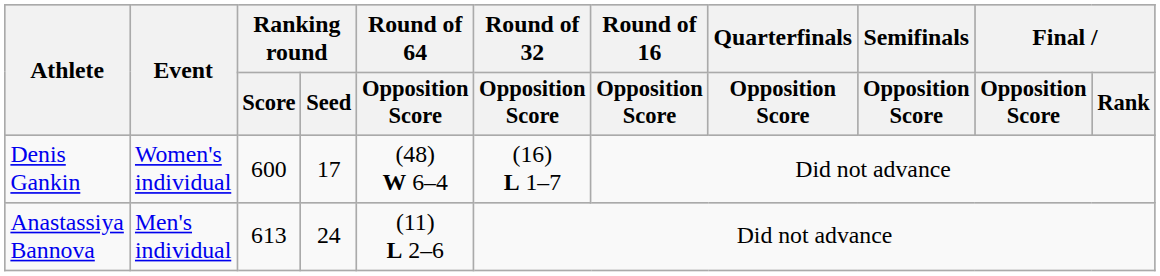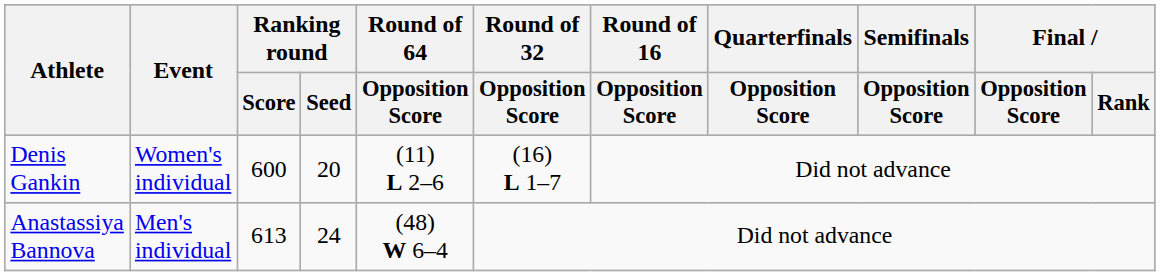 <table class="wikitable" style="font-size:90%">
 <tr>
 <th rowspan="2">Athlete</th>
 <th rowspan="2">Event</th>
 <th colspan="2">Ranking round</th>
 <th>Round of 64</th>
 <th>Round of 32</th>
 <th>Round of 16</th>
 <th>Quarterfinals</th>
 <th>Semifinals</th>
 <th colspan="2">Final / </th>
 </tr>
 <tr style="font-size:95%">
 <th>Score</th>
 <th>Seed</th>
 <th>Opposition<br>Score</th>
 <th>Opposition<br>Score</th>
 <th>Opposition<br>Score</th>
 <th>Opposition<br>Score</th>
 <th>Opposition<br>Score</th>
 <th>Opposition<br>Score</th>
 <th>Rank</th>
 </tr>
 <tr align=center>
 <td align=left><a href='#'>Denis Gankin</a></td>
 <td align=left><a href='#'>Women's individual</a></td>
 <td>600</td>
-<td>17</td>
-<td> (48)<br><strong>W</strong> 6–4</td>
+<td>20</td>
+<td> (11)<br><strong>L</strong> 2–6</td>
 <td> (16)<br><strong>L</strong> 1–7</td>
 <td colspan=5>Did not advance</td>
 </tr>
 <tr align=center>
 <td align=left><a href='#'>Anastassiya Bannova</a></td>
 <td align=left><a href='#'>Men's individual</a></td>
 <td>613</td>
 <td>24</td>
-<td> (11)<br><strong>L</strong> 2–6</td>
+<td> (48)<br><strong>W</strong> 6–4</td>
 <td colspan=6>Did not advance</td>
 </tr>
 </table>
